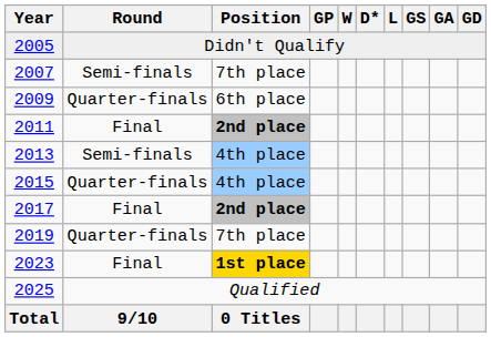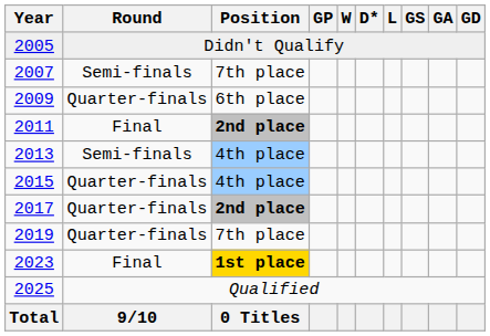 <table class="wikitable" style="text-align: center;">
 <tr>
 <th>Year</th>
 <th>Round</th>
 <th>Position</th>
 <th>GP</th>
 <th>W</th>
 <th>D*</th>
 <th>L</th>
 <th>GS</th>
 <th>GA</th>
 <th>GD</th>
 </tr>
 <tr bgcolor=efefef>
 <td> <a href='#'>2005</a></td>
 <td colspan=9 rowspan=1>Didn't Qualify</td>
 </tr>
 <tr bgcolor=>
 <td> <a href='#'>2007</a></td>
 <td>Semi-finals</td>
 <td>7th place</td>
 <td></td>
 <td></td>
 <td></td>
 <td></td>
 <td></td>
 <td></td>
 <td></td>
 </tr>
 <tr bgcolor=>
 <td> <a href='#'>2009</a></td>
 <td>Quarter-finals</td>
 <td>6th place</td>
 <td></td>
 <td></td>
 <td></td>
 <td></td>
 <td></td>
 <td></td>
 <td></td>
 </tr>
 <tr bgcolor=>
 <td> <a href='#'>2011</a></td>
 <td>Final</td>
 <td bgcolor=silver><strong>2nd place</strong></td>
 <td></td>
 <td></td>
 <td></td>
 <td></td>
 <td></td>
 <td></td>
 <td></td>
 </tr>
 <tr bgcolor=>
 <td> <a href='#'>2013</a></td>
 <td>Semi-finals</td>
 <td bgcolor=9acdff>4th place</td>
 <td></td>
 <td></td>
 <td></td>
 <td></td>
 <td></td>
 <td></td>
 <td></td>
 </tr>
 <tr bgcolor=>
 <td> <a href='#'>2015</a></td>
 <td>Quarter-finals</td>
 <td bgcolor=9acdff>4th place</td>
 <td></td>
 <td></td>
 <td></td>
 <td></td>
 <td></td>
 <td></td>
 <td></td>
 </tr>
 <tr bgcolor=>
 <td> <a href='#'>2017</a></td>
-<td>Final</td>
+<td>Quarter-finals</td>
 <td bgcolor=silver><strong>2nd place</strong></td>
 <td></td>
 <td></td>
 <td></td>
 <td></td>
 <td></td>
 <td></td>
 <td></td>
 </tr>
 <tr bgcolor=>
 <td> <a href='#'>2019</a></td>
 <td>Quarter-finals</td>
 <td>7th place</td>
 <td></td>
 <td></td>
 <td></td>
 <td></td>
 <td></td>
 <td></td>
 <td></td>
 </tr>
 <tr>
 <td> <a href='#'>2023</a></td>
 <td>Final</td>
 <td bgcolor=gold><strong>1st place</strong></td>
 <td></td>
 <td></td>
 <td></td>
 <td></td>
 <td></td>
 <td></td>
 <td></td>
 </tr>
 <tr bgcolor=>
 <td> <a href='#'>2025</a></td>
 <td colspan=9><em>Qualified</em></td>
 </tr>
 <tr>
 <th>Total</th>
 <th>9/10</th>
 <th>0 Titles</th>
 <th></th>
 <th></th>
 <th></th>
 <th></th>
 <th></th>
 <th></th>
 <th></th>
 </tr>
 </table>
